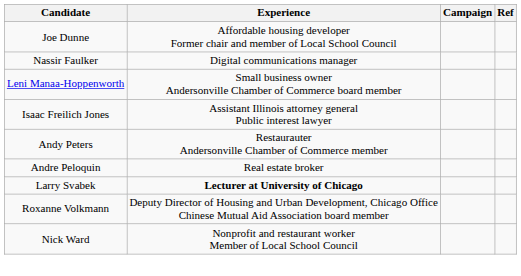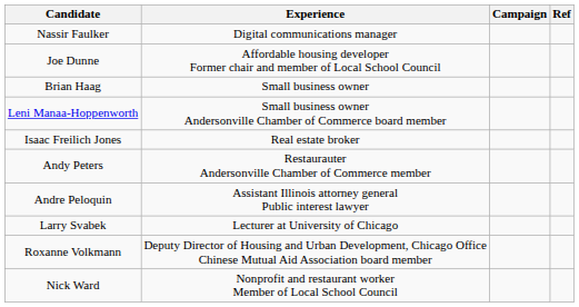 <table class="wikitable" style="text-align:center">
 <tr>
 <th>Candidate</th>
 <th>Experience</th>
 <th>Campaign</th>
 <th>Ref</th>
 </tr>
 <tr>
+<td>Nassir Faulker</td>
+<td>Digital communications manager</td>
+<td></td>
+<td></td>
+</tr>
+<tr>
 <td>Joe Dunne</td>
 <td>Affordable housing developer<br>Former chair and member of Local School Council</td>
 <td></td>
 <td></td>
 </tr>
 <tr>
-<td>Nassir Faulker</td>
-<td>Digital communications manager</td>
+<td>Brian Haag</td>
+<td>Small business owner</td>
 <td></td>
 <td></td>
 </tr>
 <tr>
 <td><a href='#'>Leni Manaa-Hoppenworth</a></td>
 <td>Small business owner<br>Andersonville Chamber of Commerce board member</td>
 <td></td>
 <td></td>
 </tr>
 <tr>
 <td>Isaac Freilich Jones</td>
-<td>Assistant Illinois attorney general<br>Public interest lawyer</td>
+<td>Real estate broker</td>
 <td></td>
 <td></td>
 </tr>
 <tr>
 <td>Andy Peters</td>
 <td>Restaurauter<br>Andersonville Chamber of Commerce member</td>
 <td></td>
 <td></td>
 </tr>
 <tr>
 <td>Andre Peloquin</td>
-<td>Real estate broker</td>
+<td>Assistant Illinois attorney general<br>Public interest lawyer</td>
 <td></td>
 <td></td>
 </tr>
 <tr>
 <td>Larry Svabek</td>
-<td><strong>Lecturer at University of Chicago</strong></td>
+<td>Lecturer at University of Chicago</td>
 <td></td>
 <td></td>
 </tr>
 <tr>
 <td>Roxanne Volkmann</td>
 <td>Deputy Director of Housing and Urban Development, Chicago Office<br>Chinese Mutual Aid Association board member</td>
 <td></td>
 <td></td>
 </tr>
 <tr>
 <td>Nick Ward</td>
 <td>Nonprofit and restaurant worker<br>Member of Local School Council</td>
 <td></td>
 <td></td>
 </tr>
 </table>
